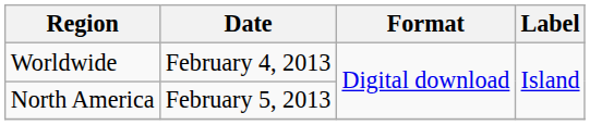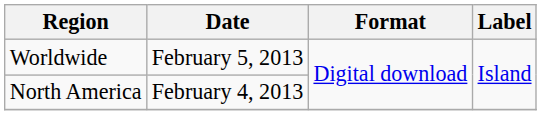 <table class=wikitable>
 <tr>
 <th>Region</th>
 <th>Date</th>
 <th>Format</th>
 <th>Label</th>
 </tr>
 <tr>
 <td>Worldwide</td>
-<td rowspan="1">February 4, 2013</td>
+<td rowspan="1">February 5, 2013</td>
 <td rowspan="2"><a href='#'>Digital download</a></td>
 <td rowspan="2"><a href='#'>Island</a></td>
 </tr>
 <tr>
 <td>North America</td>
-<td rowspan="1">February 5, 2013</td>
+<td rowspan="1">February 4, 2013</td>
 </tr>
 <tr>
 </tr>
 </table>
